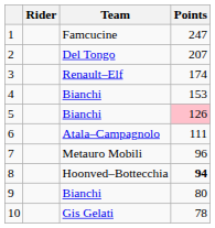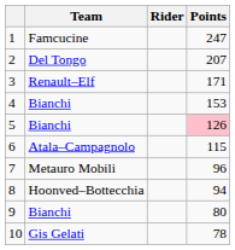 <table class="wikitable">
 <tr>
 <th></th>
+<th>Team</th>
 <th>Rider</th>
-<th>Team</th>
 <th>Points</th>
 </tr>
 <tr>
 <td>1</td>
+<td>Famcucine</td>
 <td> </td>
-<td>Famcucine</td>
 <td align=right>247</td>
 </tr>
 <tr>
 <td>2</td>
+<td><a href='#'>Del Tongo</a></td>
 <td></td>
-<td><a href='#'>Del Tongo</a></td>
 <td align=right>207</td>
 </tr>
 <tr>
 <td>3</td>
+<td><a href='#'>Renault–Elf</a></td>
 <td> </td>
-<td><a href='#'>Renault–Elf</a></td>
-<td align=right>174</td>
+<td align=right>171</td>
 </tr>
 <tr>
 <td>4</td>
+<td><a href='#'>Bianchi</a></td>
 <td></td>
-<td><a href='#'>Bianchi</a></td>
 <td align=right>153</td>
 </tr>
 <tr>
 <td>5</td>
+<td><a href='#'>Bianchi</a></td>
 <td></td>
-<td><a href='#'>Bianchi</a></td>
 <td align=right style="background: pink;">126</td>
 </tr>
 <tr>
 <td>6</td>
+<td><a href='#'>Atala–Campagnolo</a></td>
 <td></td>
-<td><a href='#'>Atala–Campagnolo</a></td>
-<td align=right>111</td>
+<td align=right>115</td>
 </tr>
 <tr>
 <td>7</td>
+<td>Metauro Mobili</td>
 <td> </td>
-<td>Metauro Mobili</td>
 <td align=right>96</td>
 </tr>
 <tr>
 <td>8</td>
+<td>Hoonved–Bottecchia</td>
 <td></td>
-<td>Hoonved–Bottecchia</td>
-<td align=right><strong>94</strong></td>
+<td align=right>94</td>
 </tr>
 <tr>
 <td>9</td>
+<td><a href='#'>Bianchi</a></td>
 <td></td>
-<td><a href='#'>Bianchi</a></td>
 <td align=right>80</td>
 </tr>
 <tr>
 <td>10</td>
+<td><a href='#'>Gis Gelati</a></td>
 <td></td>
-<td><a href='#'>Gis Gelati</a></td>
 <td align=right>78</td>
 </tr>
 </table>
